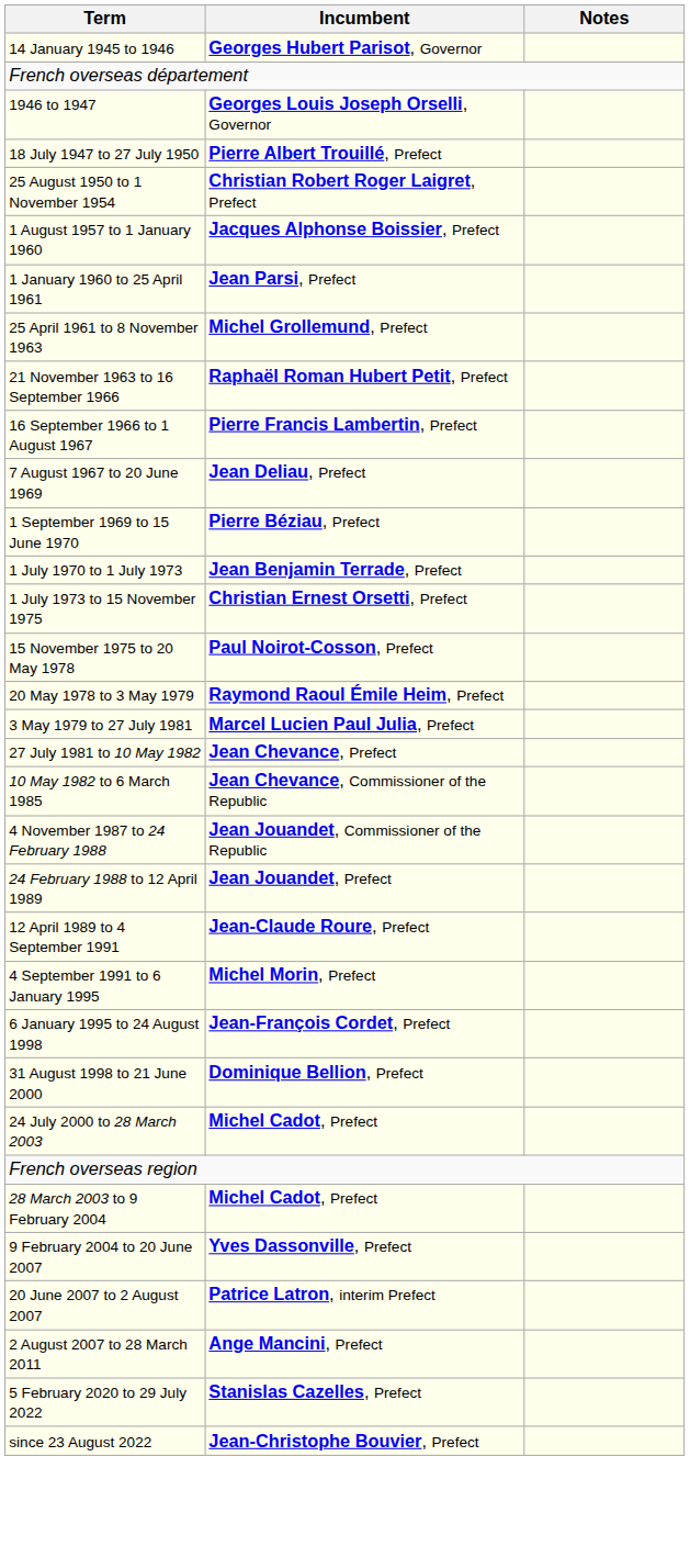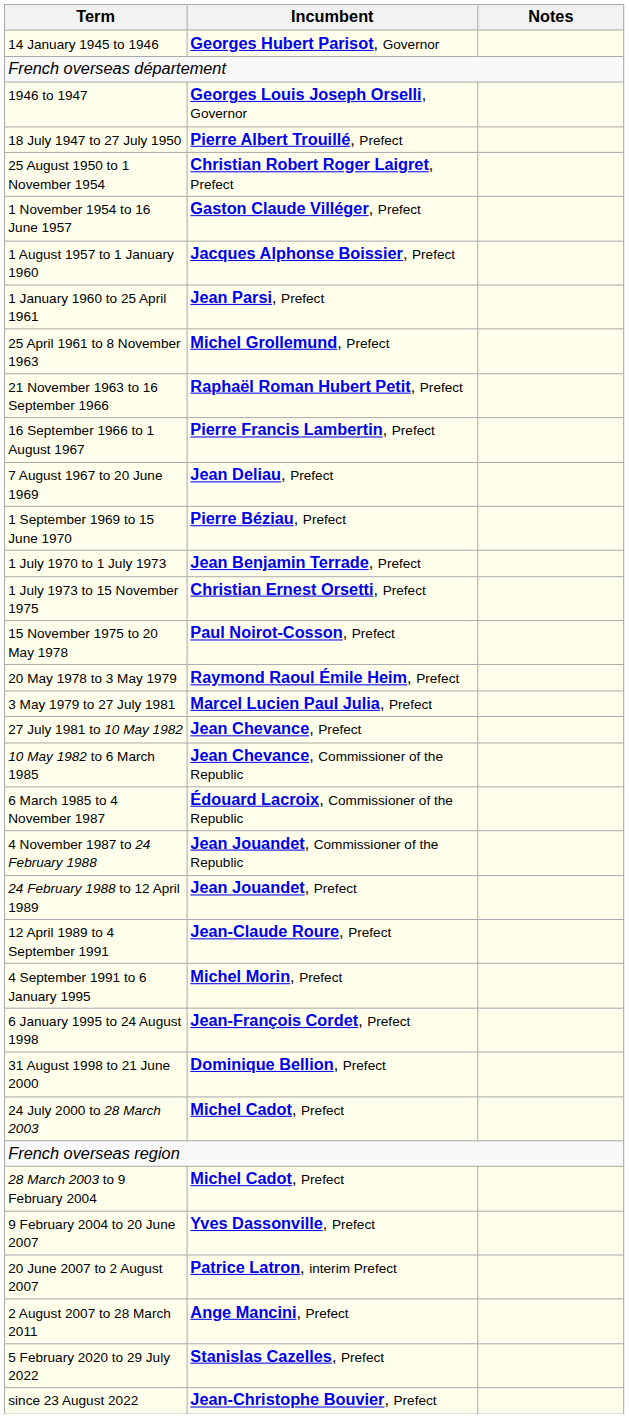 <table class="wikitable">
 <tr>
 <th width="25%" align=left>Term</th>
 <th width="40%" align=left>Incumbent</th>
 <th width="20%" align=left>Notes</th>
 </tr>
 <tr valign=top bgcolor="#ffffec">
 <td><small>14 January 1945 to 1946</small></td>
 <td><strong><a href='#'>Georges Hubert Parisot</a></strong>, <small>Governor</small></td>
 <td></td>
 </tr>
 <tr valign=top>
 <td colspan="3"><em>French overseas département</em></td>
 </tr>
 <tr valign=top bgcolor="#ffffec">
 <td><small>1946 to 1947</small></td>
 <td><strong><a href='#'>Georges Louis Joseph Orselli</a></strong>, <small>Governor</small></td>
 <td></td>
 </tr>
 <tr valign=top bgcolor="#ffffec">
 <td><small>18 July 1947 to 27 July 1950</small></td>
 <td><strong><a href='#'>Pierre Albert Trouillé</a></strong>, <small>Prefect</small></td>
 <td></td>
 </tr>
 <tr valign=top bgcolor="#ffffec">
 <td><small>25 August 1950 to 1 November 1954</small></td>
 <td><strong><a href='#'>Christian Robert Roger Laigret</a></strong>, <small>Prefect</small></td>
+<td></td>
+</tr>
+<tr valign=top bgcolor="#ffffec">
+<td><small>1 November 1954 to 16 June 1957</small></td>
+<td><strong><a href='#'>Gaston Claude Villéger</a></strong>, <small>Prefect</small></td>
 <td></td>
 </tr>
 <tr valign=top bgcolor="#ffffec">
 <td><small>1 August 1957 to 1 January 1960</small></td>
 <td><strong><a href='#'>Jacques Alphonse Boissier</a></strong>, <small>Prefect</small></td>
 <td></td>
 </tr>
 <tr valign=top bgcolor="#ffffec">
 <td><small>1 January 1960 to 25 April 1961</small></td>
 <td><strong><a href='#'>Jean Parsi</a></strong>, <small>Prefect</small></td>
 <td></td>
 </tr>
 <tr valign=top bgcolor="#ffffec">
 <td><small>25 April 1961 to 8 November 1963</small></td>
 <td><strong><a href='#'>Michel Grollemund</a></strong>, <small>Prefect</small></td>
 <td></td>
 </tr>
 <tr valign=top bgcolor="#ffffec">
 <td><small>21 November 1963 to 16 September 1966</small></td>
 <td><strong><a href='#'>Raphaël Roman Hubert Petit</a></strong>, <small>Prefect</small></td>
 <td></td>
 </tr>
 <tr valign=top bgcolor="#ffffec">
 <td><small>16 September 1966 to 1 August 1967</small></td>
 <td><strong><a href='#'>Pierre Francis Lambertin</a></strong>, <small>Prefect</small></td>
 <td></td>
 </tr>
 <tr valign=top bgcolor="#ffffec">
 <td><small>7 August 1967 to 20 June 1969</small></td>
 <td><strong><a href='#'>Jean Deliau</a></strong>, <small>Prefect</small></td>
 <td></td>
 </tr>
 <tr valign=top bgcolor="#ffffec">
 <td><small>1 September 1969 to 15 June 1970</small></td>
 <td><strong><a href='#'>Pierre Béziau</a></strong>, <small>Prefect</small></td>
 <td></td>
 </tr>
 <tr valign=top bgcolor="#ffffec">
 <td><small>1 July 1970 to 1 July 1973</small></td>
 <td><strong><a href='#'>Jean Benjamin Terrade</a></strong>, <small>Prefect</small></td>
 <td></td>
 </tr>
 <tr valign=top bgcolor="#ffffec">
 <td><small>1 July 1973 to 15 November 1975</small></td>
 <td><strong><a href='#'>Christian Ernest Orsetti</a></strong>, <small>Prefect</small></td>
 <td></td>
 </tr>
 <tr valign=top bgcolor="#ffffec">
 <td><small>15 November 1975 to 20 May 1978</small></td>
 <td><strong><a href='#'>Paul Noirot-Cosson</a></strong>, <small>Prefect</small></td>
 <td></td>
 </tr>
 <tr valign=top bgcolor="#ffffec">
 <td><small>20 May 1978 to 3 May 1979</small></td>
 <td><strong><a href='#'>Raymond Raoul Émile Heim</a></strong>, <small>Prefect</small></td>
 <td></td>
 </tr>
 <tr valign=top bgcolor="#ffffec">
 <td><small>3 May 1979 to 27 July 1981</small></td>
 <td><strong><a href='#'>Marcel Lucien Paul Julia</a></strong>, <small>Prefect</small></td>
 <td></td>
 </tr>
 <tr valign=top bgcolor="#ffffec">
 <td><small>27 July 1981 to <em>10 May 1982</em></small></td>
 <td><strong><a href='#'>Jean Chevance</a></strong>, <small>Prefect</small></td>
 <td></td>
 </tr>
 <tr valign=top bgcolor="#ffffec">
 <td><small><em>10 May 1982</em> to 6 March 1985</small></td>
 <td><strong><a href='#'>Jean Chevance</a></strong>, <small>Commissioner of the Republic</small></td>
 <td></td>
 </tr>
 <tr valign=top bgcolor="#ffffec">
+<td><small>6 March 1985 to 4 November 1987</small></td>
+<td><strong><a href='#'>Édouard Lacroix</a></strong>, <small>Commissioner of the Republic</small></td>
+<td></td>
+</tr>
+<tr valign=top bgcolor="#ffffec">
 <td><small>4 November 1987 to <em>24 February 1988</em></small></td>
 <td><strong><a href='#'>Jean Jouandet</a></strong>, <small>Commissioner of the Republic</small></td>
 <td></td>
 </tr>
 <tr valign=top bgcolor="#ffffec">
 <td><small><em>24 February 1988</em> to 12 April 1989</small></td>
 <td><strong><a href='#'>Jean Jouandet</a></strong>, <small>Prefect</small></td>
 <td></td>
 </tr>
 <tr valign=top bgcolor="#ffffec">
 <td><small>12 April 1989 to 4 September 1991</small></td>
 <td><strong><a href='#'>Jean-Claude Roure</a></strong>, <small>Prefect</small></td>
 <td></td>
 </tr>
 <tr valign=top bgcolor="#ffffec">
 <td><small>4 September 1991 to 6 January 1995</small></td>
 <td><strong><a href='#'>Michel Morin</a></strong>, <small>Prefect</small></td>
 <td></td>
 </tr>
 <tr valign=top bgcolor="#ffffec">
 <td><small>6 January 1995 to 24 August 1998</small></td>
 <td><strong><a href='#'>Jean-François Cordet</a></strong>, <small>Prefect</small></td>
 <td></td>
 </tr>
 <tr valign=top bgcolor="#ffffec">
 <td><small>31 August 1998 to 21 June 2000</small></td>
 <td><strong><a href='#'>Dominique Bellion</a></strong>, <small>Prefect</small></td>
 <td></td>
 </tr>
 <tr valign=top bgcolor="#ffffec">
 <td><small>24 July 2000 to <em>28 March 2003</em></small></td>
 <td><strong><a href='#'>Michel Cadot</a></strong>, <small>Prefect</small></td>
 <td></td>
 </tr>
 <tr valign=top>
 <td colspan="3"><em>French overseas region</em></td>
 </tr>
 <tr valign=top bgcolor="#ffffec">
 <td><small><em>28 March 2003</em> to 9 February 2004</small></td>
 <td><strong><a href='#'>Michel Cadot</a></strong>, <small>Prefect</small></td>
 <td></td>
 </tr>
 <tr valign=top bgcolor="#ffffec">
 <td><small>9 February 2004 to 20 June 2007</small></td>
 <td><strong><a href='#'>Yves Dassonville</a></strong>, <small>Prefect</small></td>
 <td></td>
 </tr>
 <tr valign=top bgcolor="#ffffec">
 <td><small>20 June 2007 to 2 August 2007</small></td>
 <td><strong><a href='#'>Patrice Latron</a></strong>, <small>interim Prefect</small></td>
 <td></td>
 </tr>
 <tr valign=top bgcolor="#ffffec">
 <td><small>2 August 2007 to 28 March 2011</small></td>
 <td><strong><a href='#'>Ange Mancini</a></strong>, <small>Prefect</small></td>
 <td></td>
 </tr>
 <tr valign=top bgcolor="#ffffec">
 <td><small>5 February 2020 to 29 July 2022</small></td>
 <td><strong><a href='#'>Stanislas Cazelles</a></strong>, <small>Prefect</small></td>
 <td></td>
 </tr>
 <tr valign=top bgcolor="#ffffec">
 <td><small>since 23 August 2022</small></td>
 <td><strong><a href='#'>Jean-Christophe Bouvier</a></strong>, <small>Prefect</small></td>
 <td></td>
 </tr>
 </table>
